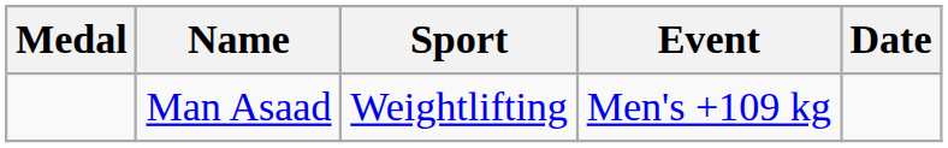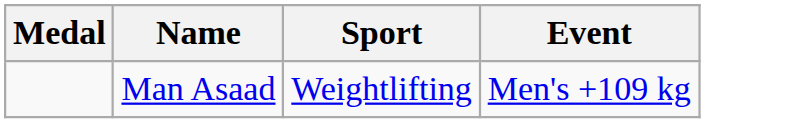 <table class="wikitable sortable" style="font-size: 95%;">
 <tr>
 <th>Medal</th>
 <th>Name</th>
 <th>Sport</th>
 <th>Event</th>
-<th>Date</th>
 </tr>
 <tr>
 <td></td>
 <td><a href='#'>Man Asaad</a></td>
 <td><a href='#'>Weightlifting</a></td>
 <td><a href='#'>Men's +109 kg</a></td>
-<td></td>
 </tr>
 </table>
